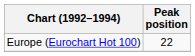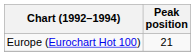 <table class="wikitable sortable">
 <tr>
 <th>Chart (1992–1994)</th>
 <th>Peak<br>position</th>
 </tr>
 <tr>
 <td>Europe (<a href='#'>Eurochart Hot 100</a>)</td>
-<td style="text-align:center;">22</td>
+<td style="text-align:center;">21</td>
 </tr>
 <tr>
 </tr>
 <tr>
 </tr>
 <tr>
 </tr>
 </table>
